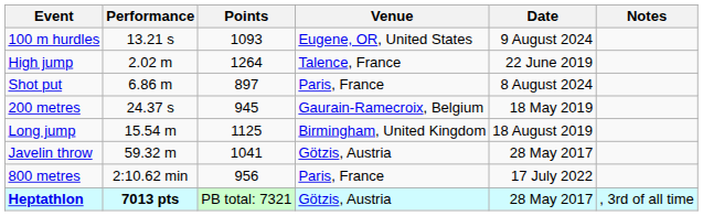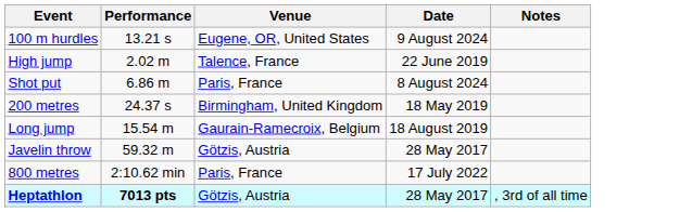 <table class="wikitable" style="font-size: 95%;">
 <tr>
 <th scope=col>Event</th>
 <th scope=col>Performance</th>
-<th scope=col>Points</th>
 <th scope=col>Venue</th>
 <th scope=col>Date</th>
 <th scope=col>Notes</th>
 </tr>
 <tr>
 <td><a href='#'>100 m hurdles</a></td>
 <td align=center>13.21 s</td>
-<td align=center>1093</td>
 <td><a href='#'>Eugene, OR</a>, United States</td>
 <td align=right>9 August 2024</td>
 <td></td>
 </tr>
 <tr>
 <td><a href='#'>High jump</a></td>
 <td align=center>2.02 m</td>
-<td align=center>1264</td>
 <td><a href='#'>Talence</a>, France</td>
 <td align=right>22 June 2019</td>
 <td><strong></strong></td>
 </tr>
 <tr>
 <td><a href='#'>Shot put</a></td>
 <td align=center>6.86 m</td>
-<td align=center>897</td>
 <td><a href='#'>Paris</a>, France</td>
 <td align=right>8 August 2024</td>
 <td></td>
 </tr>
 <tr>
 <td><a href='#'>200 metres</a></td>
 <td align=center>24.37 s</td>
-<td align=center>945</td>
-<td><a href='#'>Gaurain-Ramecroix</a>, Belgium</td>
+<td><a href='#'>Birmingham</a>, United Kingdom</td>
 <td align=right>18 May 2019</td>
 <td></td>
 </tr>
 <tr>
 <td><a href='#'>Long jump</a></td>
 <td align=center>15.54 m</td>
-<td align=center>1125</td>
-<td><a href='#'>Birmingham</a>, United Kingdom</td>
+<td><a href='#'>Gaurain-Ramecroix</a>, Belgium</td>
 <td align=right>18 August 2019</td>
 <td><strong></strong></td>
 </tr>
 <tr>
 <td><a href='#'>Javelin throw</a></td>
 <td align=center>59.32 m</td>
-<td align=center>1041</td>
 <td><a href='#'>Götzis</a>, Austria</td>
 <td align=right>28 May 2017</td>
 <td><strong></strong></td>
 </tr>
 <tr>
 <td><a href='#'>800 metres</a></td>
 <td align=center>2:10.62 min</td>
-<td align=center>956</td>
 <td><a href='#'>Paris</a>, France</td>
 <td align=right>17 July 2022</td>
 <td></td>
 </tr>
 <tr bgcolor=#cffcff>
 <td><strong><a href='#'>Heptathlon</a></strong></td>
 <td align=center><strong>7013 pts</strong></td>
-<td align=center bgcolor=#ccffcc>PB total: 7321</td>
 <td><a href='#'>Götzis</a>, Austria</td>
 <td align=right>28 May 2017</td>
 <td><strong></strong>, 3rd of all time</td>
 </tr>
 </table>
